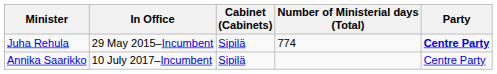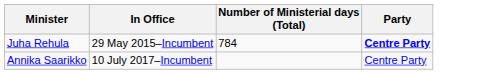 <table class="wikitable">
 <tr>
 <th>Minister</th>
 <th>In Office</th>
-<th>Cabinet<br>(Cabinets)</th>
 <th>Number of Ministerial days <br>(Total)</th>
 <th>Party</th>
 </tr>
 <tr>
 <td><a href='#'>Juha Rehula</a></td>
 <td>29 May 2015–<a href='#'>Incumbent</a></td>
-<td><a href='#'>Sipilä</a></td>
-<td>774</td>
+<td>784</td>
 <td><strong><a href='#'>Centre Party</a></strong></td>
 </tr>
 <tr>
 <td><a href='#'>Annika Saarikko</a></td>
 <td>10 July 2017–<a href='#'>Incumbent</a></td>
-<td><a href='#'>Sipilä</a></td>
 <td></td>
 <td><a href='#'>Centre Party</a></td>
 </tr>
 </table>
